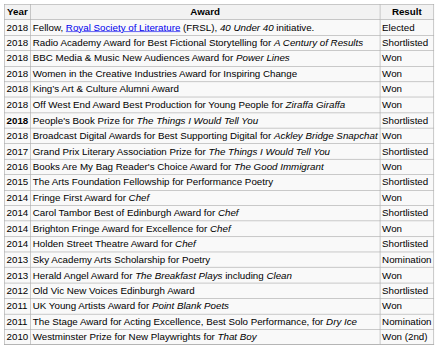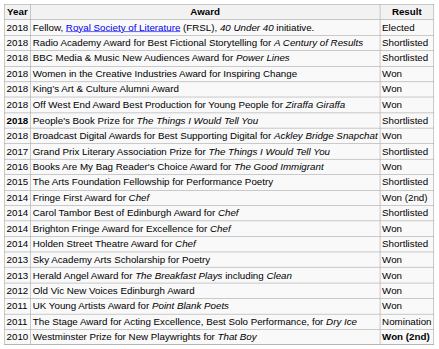 <table class="wikitable">
 <tr>
 <th>Year</th>
 <th>Award</th>
 <th>Result</th>
 </tr>
 <tr>
 <td>2018</td>
 <td>Fellow, <a href='#'>Royal Society of Literature</a> (FRSL), <em>40 Under 40</em> initiative.</td>
 <td>Elected</td>
 </tr>
 <tr>
 <td>2018</td>
 <td>Radio Academy Award for Best Fictional Storytelling for <em>A Century of Results</em></td>
 <td>Shortlisted</td>
 </tr>
 <tr>
 <td>2018</td>
 <td>BBC Media & Music New Audiences Award for <em>Power Lines</em></td>
-<td>Won</td>
+<td>Shortlisted</td>
 </tr>
 <tr>
 <td>2018</td>
 <td>Women in the Creative Industries Award for Inspiring Change</td>
 <td>Won</td>
 </tr>
 <tr>
 <td>2018</td>
 <td>King’s Art & Culture Alumni Award</td>
 <td>Won</td>
 </tr>
 <tr>
 <td>2018</td>
 <td>Off West End Award Best Production for Young People for <em>Ziraffa Giraffa</em></td>
 <td>Won</td>
 </tr>
 <tr>
 <td><strong>2018</strong></td>
 <td>People's Book Prize for <em>The Things I Would Tell You</em></td>
 <td>Shortlisted</td>
 </tr>
 <tr>
 <td>2018</td>
 <td>Broadcast Digital Awards for Best Supporting Digital for <em>Ackley Bridge Snapchat</em></td>
 <td>Won</td>
 </tr>
 <tr>
 <td>2017</td>
 <td>Grand Prix Literary Association Prize for <em>The Things I Would Tell You</em></td>
 <td>Shortlisted</td>
 </tr>
 <tr>
 <td>2016</td>
 <td>Books Are My Bag Reader's Choice Award for <em>The Good Immigrant</em></td>
 <td>Won</td>
 </tr>
 <tr>
 <td>2015</td>
 <td>The Arts Foundation Fellowship for Performance Poetry</td>
 <td>Shortlisted</td>
 </tr>
 <tr>
 <td>2014</td>
 <td>Fringe First Award for <em>Chef</em></td>
-<td>Won</td>
+<td>Won (2nd)</td>
 </tr>
 <tr>
 <td>2014</td>
 <td>Carol Tambor Best of Edinburgh Award for <em>Chef</em></td>
 <td>Shortlisted</td>
 </tr>
 <tr>
 <td>2014</td>
 <td>Brighton Fringe Award for Excellence for <em>Chef</em></td>
 <td>Won</td>
 </tr>
 <tr>
 <td>2014</td>
 <td>Holden Street Theatre Award for <em>Chef</em></td>
 <td>Shortlisted</td>
 </tr>
 <tr>
 <td>2013</td>
 <td>Sky Academy Arts Scholarship for Poetry</td>
-<td>Nomination</td>
+<td>Won</td>
 </tr>
 <tr>
 <td>2013</td>
 <td>Herald Angel Award for <em>The Breakfast Plays</em> including <em>Clean</em></td>
 <td>Won</td>
 </tr>
 <tr>
 <td>2012</td>
 <td>Old Vic New Voices Edinburgh Award</td>
-<td>Shortlisted</td>
+<td>Won</td>
 </tr>
 <tr>
 <td>2011</td>
 <td>UK Young Artists Award for <em>Point Blank Poets</em></td>
 <td>Won</td>
 </tr>
 <tr>
 <td>2011</td>
 <td>The Stage Award for Acting Excellence, Best Solo Performance, for <em>Dry Ice</em></td>
 <td>Nomination</td>
 </tr>
 <tr>
 <td>2010</td>
 <td>Westminster Prize for New Playwrights for <em>That Boy</em></td>
-<td>Won (2nd)</td>
+<td><strong>Won (2nd)</strong></td>
 </tr>
 <tr>
 </tr>
 </table>
